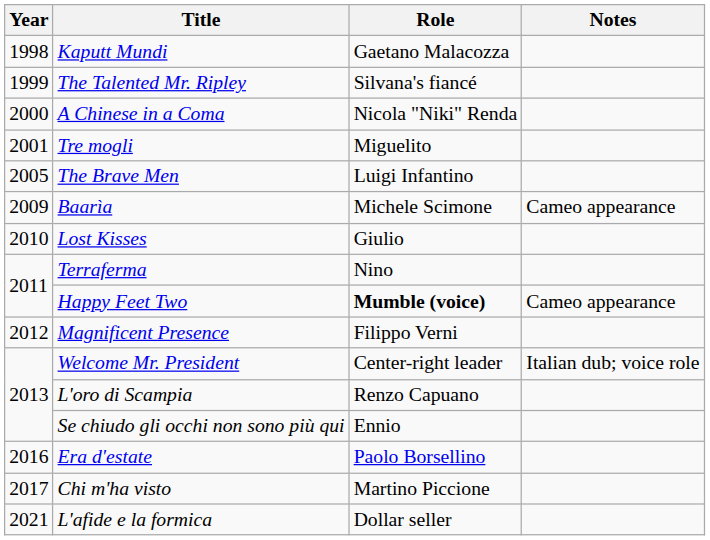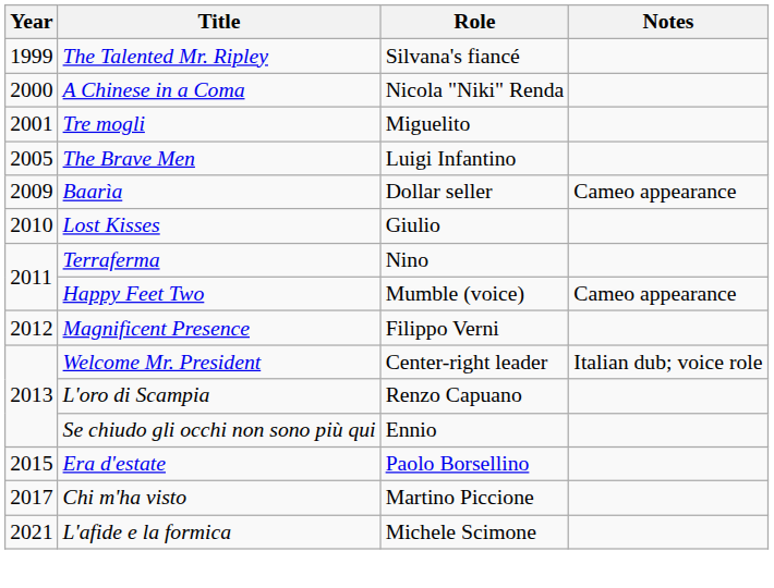 <table class="wikitable">
 <tr>
 <th>Year</th>
 <th>Title</th>
 <th>Role</th>
 <th>Notes</th>
-</tr>
-<tr>
-<td>1998</td>
-<td><em><a href='#'>Kaputt Mundi</a></em></td>
-<td>Gaetano Malacozza</td>
-<td></td>
 </tr>
 <tr>
 <td>1999</td>
 <td><em><a href='#'>The Talented Mr. Ripley</a></em></td>
 <td>Silvana's fiancé</td>
 <td></td>
 </tr>
 <tr>
 <td>2000</td>
 <td><em><a href='#'>A Chinese in a Coma</a></em></td>
 <td>Nicola "Niki" Renda</td>
 <td></td>
 </tr>
 <tr>
 <td>2001</td>
 <td><em><a href='#'>Tre mogli</a></em></td>
 <td>Miguelito</td>
 <td></td>
 </tr>
 <tr>
 <td>2005</td>
 <td><em><a href='#'>The Brave Men</a></em></td>
 <td>Luigi Infantino</td>
 <td></td>
 </tr>
 <tr>
 <td>2009</td>
 <td><em><a href='#'>Baarìa</a></em></td>
-<td>Michele Scimone</td>
+<td>Dollar seller</td>
 <td>Cameo appearance</td>
 </tr>
 <tr>
 <td>2010</td>
 <td><em><a href='#'>Lost Kisses</a></em></td>
 <td>Giulio</td>
 <td></td>
 </tr>
 <tr>
 <td rowspan="2">2011</td>
 <td><em><a href='#'>Terraferma</a></em></td>
 <td>Nino</td>
 <td></td>
 </tr>
 <tr>
 <td><em><a href='#'>Happy Feet Two</a></em></td>
-<td><strong>Mumble (voice)</strong></td>
+<td>Mumble (voice)</td>
 <td>Cameo appearance</td>
 </tr>
 <tr>
 <td>2012</td>
 <td><em><a href='#'>Magnificent Presence</a></em></td>
 <td>Filippo Verni</td>
 <td></td>
 </tr>
 <tr>
 <td rowspan="3">2013</td>
 <td><em><a href='#'>Welcome Mr. President</a></em></td>
 <td>Center-right leader</td>
 <td>Italian dub; voice role</td>
 </tr>
 <tr>
 <td><em>L'oro di Scampia</em></td>
 <td>Renzo Capuano</td>
 <td></td>
 </tr>
 <tr>
 <td><em>Se chiudo gli occhi non sono più qui</em></td>
 <td>Ennio</td>
 <td></td>
 </tr>
 <tr>
-<td>2016</td>
+<td>2015</td>
 <td><em><a href='#'>Era d'estate</a></em></td>
 <td><a href='#'>Paolo Borsellino</a></td>
 <td></td>
 </tr>
 <tr>
 <td>2017</td>
 <td><em>Chi m'ha visto</em></td>
 <td>Martino Piccione</td>
 <td></td>
 </tr>
 <tr>
 <td>2021</td>
 <td><em>L'afide e la formica</em></td>
-<td>Dollar seller</td>
+<td>Michele Scimone</td>
 <td></td>
 </tr>
 </table>
